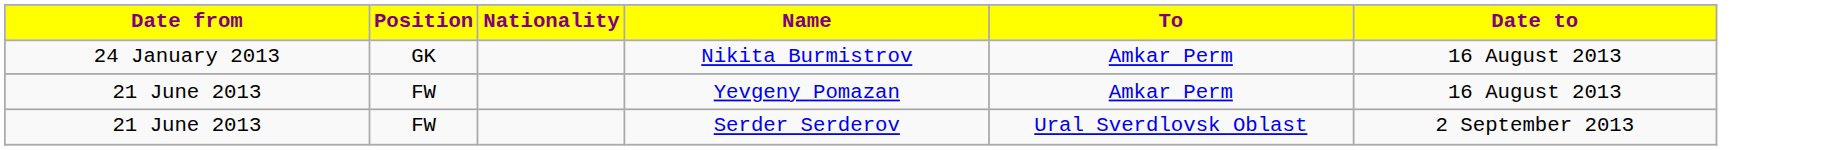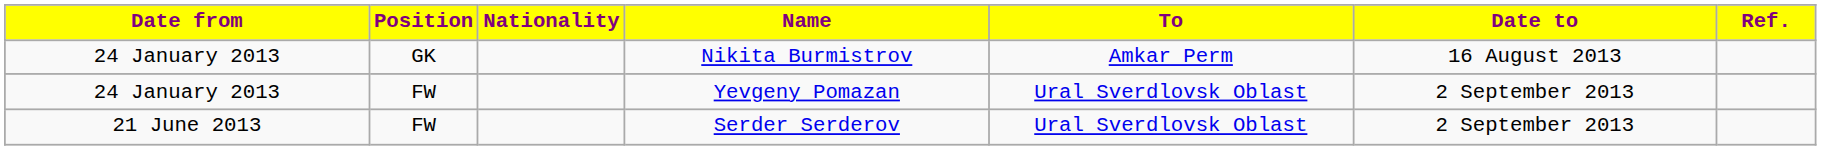 <table class="wikitable" style="text-align:center; font-size:90%; ">
 <tr>
 <th style="background:#ffff00; color:purple; width:200px;">Date from</th>
 <th style="background:#ffff00; color:purple; width:50px;">Position</th>
 <th style="background:#ffff00; color:purple; width:50px;">Nationality</th>
 <th style="background:#ffff00; color:purple; width:200px;">Name</th>
 <th style="background:#ffff00; color:purple; width:200px;">To</th>
 <th style="background:#ffff00; color:purple; width:200px;">Date to</th>
+<th style="background:#ffff00; color:purple; width:50px;">Ref.</th>
 </tr>
 <tr>
 <td>24 January 2013</td>
 <td>GK</td>
 <td></td>
 <td><a href='#'>Nikita Burmistrov</a></td>
 <td><a href='#'>Amkar Perm</a></td>
 <td>16 August 2013</td>
+<td></td>
 </tr>
 <tr>
-<td>21 June 2013</td>
+<td>24 January 2013</td>
 <td>FW</td>
 <td></td>
 <td><a href='#'>Yevgeny Pomazan</a></td>
-<td><a href='#'>Amkar Perm</a></td>
-<td>16 August 2013</td>
+<td><a href='#'>Ural Sverdlovsk Oblast</a></td>
+<td>2 September 2013</td>
+<td></td>
 </tr>
 <tr>
 <td>21 June 2013</td>
 <td>FW</td>
 <td></td>
 <td><a href='#'>Serder Serderov</a></td>
 <td><a href='#'>Ural Sverdlovsk Oblast</a></td>
 <td>2 September 2013</td>
+<td></td>
 </tr>
 </table>
